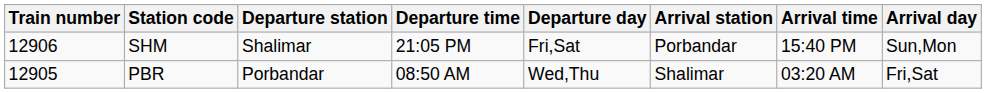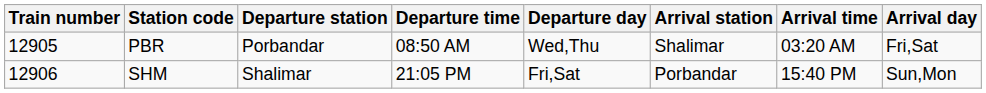 <table class="wikitable">
 <tr>
 <th>Train number</th>
 <th>Station code</th>
 <th>Departure station</th>
 <th>Departure time</th>
 <th>Departure day</th>
 <th>Arrival station</th>
 <th>Arrival time</th>
 <th>Arrival day</th>
 </tr>
 <tr>
+<td>12905</td>
+<td>PBR</td>
+<td>Porbandar</td>
+<td>08:50 AM</td>
+<td>Wed,Thu</td>
+<td>Shalimar</td>
+<td>03:20 AM</td>
+<td>Fri,Sat</td>
+</tr>
+<tr>
 <td>12906</td>
 <td>SHM</td>
 <td>Shalimar</td>
 <td>21:05 PM</td>
 <td>Fri,Sat</td>
 <td>Porbandar</td>
 <td>15:40 PM</td>
 <td>Sun,Mon</td>
 </tr>
-<tr>
-<td>12905</td>
-<td>PBR</td>
-<td>Porbandar</td>
-<td>08:50 AM</td>
-<td>Wed,Thu</td>
-<td>Shalimar</td>
-<td>03:20 AM</td>
-<td>Fri,Sat</td>
-</tr>
 </table>
